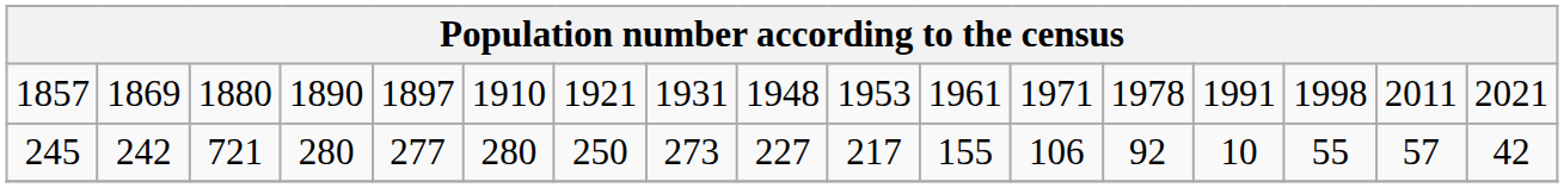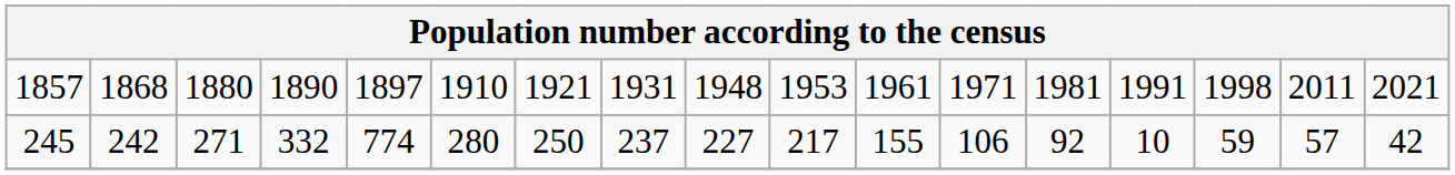 <table class="wikitable" style="margin: 0.5em auto; text-align: center;">
 <tr>
 <th colspan="17">Population number according to the census</th>
 </tr>
 <tr>
 <td>1857</td>
-<td>1869</td>
+<td>1868</td>
 <td>1880</td>
 <td>1890</td>
 <td>1897</td>
 <td>1910</td>
 <td>1921</td>
 <td>1931</td>
 <td>1948</td>
 <td>1953</td>
 <td>1961</td>
 <td>1971</td>
-<td>1978</td>
+<td>1981</td>
 <td>1991</td>
 <td>1998</td>
 <td>2011</td>
 <td>2021</td>
 </tr>
 <tr>
 <td>245</td>
 <td>242</td>
-<td>721</td>
-<td>280</td>
-<td>277</td>
+<td>271</td>
+<td>332</td>
+<td>774</td>
 <td>280</td>
 <td>250</td>
-<td>273</td>
+<td>237</td>
 <td>227</td>
 <td>217</td>
 <td>155</td>
 <td>106</td>
 <td>92</td>
 <td>10</td>
-<td>55</td>
+<td>59</td>
 <td>57</td>
 <td>42</td>
 </tr>
 <tr>
 </tr>
 </table>
